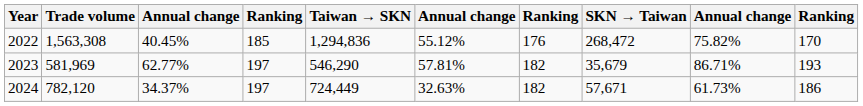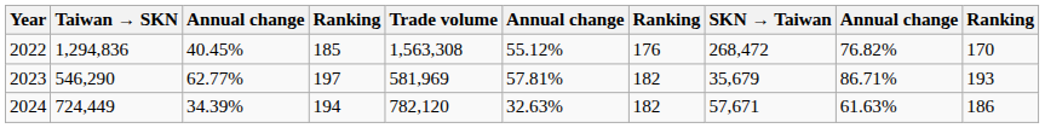 <table class=wikitable>
 <tr>
 <th>Year</th>
-<th>Trade volume</th>
+<th>Taiwan → SKN</th>
 <th>Annual change</th>
 <th>Ranking</th>
-<th>Taiwan → SKN</th>
+<th>Trade volume</th>
 <th>Annual change</th>
 <th>Ranking</th>
 <th>SKN → Taiwan</th>
 <th>Annual change</th>
 <th>Ranking</th>
 </tr>
 <tr>
 <td>2022</td>
-<td>1,563,308</td>
+<td>1,294,836</td>
 <td>40.45%</td>
 <td>185</td>
-<td>1,294,836</td>
+<td>1,563,308</td>
 <td>55.12%</td>
 <td>176</td>
 <td>268,472</td>
-<td>75.82%</td>
+<td>76.82%</td>
 <td>170</td>
 </tr>
 <tr>
 <td>2023</td>
-<td>581,969</td>
+<td>546,290</td>
 <td>62.77%</td>
 <td>197</td>
-<td>546,290</td>
+<td>581,969</td>
 <td>57.81%</td>
 <td>182</td>
 <td>35,679</td>
 <td>86.71%</td>
 <td>193</td>
 </tr>
 <tr>
 <td>2024</td>
+<td>724,449</td>
+<td>34.39%</td>
+<td>194</td>
 <td>782,120</td>
-<td>34.37%</td>
-<td>197</td>
-<td>724,449</td>
 <td>32.63%</td>
 <td>182</td>
 <td>57,671</td>
-<td>61.73%</td>
+<td>61.63%</td>
 <td>186</td>
 </tr>
 </table>
